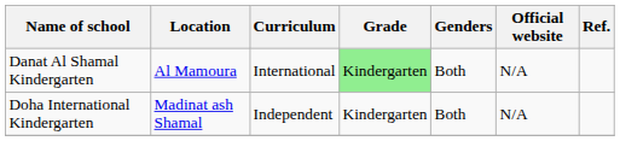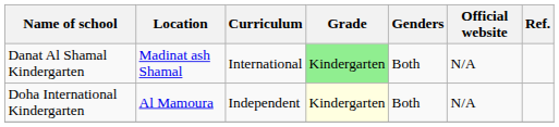 <table class="wikitable">
 <tr>
 <th>Name of school</th>
 <th>Location</th>
 <th>Curriculum</th>
 <th>Grade</th>
 <th>Genders</th>
 <th>Official website</th>
 <th>Ref.</th>
 </tr>
 <tr>
 <td>Danat Al Shamal Kindergarten</td>
-<td><a href='#'>Al Mamoura</a></td>
+<td><a href='#'>Madinat ash Shamal</a></td>
 <td>International</td>
 <td style="background: lightgreen;">Kindergarten</td>
 <td>Both</td>
 <td>N/A</td>
 <td></td>
 </tr>
 <tr>
 <td>Doha International Kindergarten</td>
-<td><a href='#'>Madinat ash Shamal</a></td>
+<td><a href='#'>Al Mamoura</a></td>
 <td>Independent</td>
-<td>Kindergarten</td>
+<td style="background: lightyellow;">Kindergarten</td>
 <td>Both</td>
 <td>N/A</td>
 <td></td>
 </tr>
 <tr>
 </tr>
 </table>
